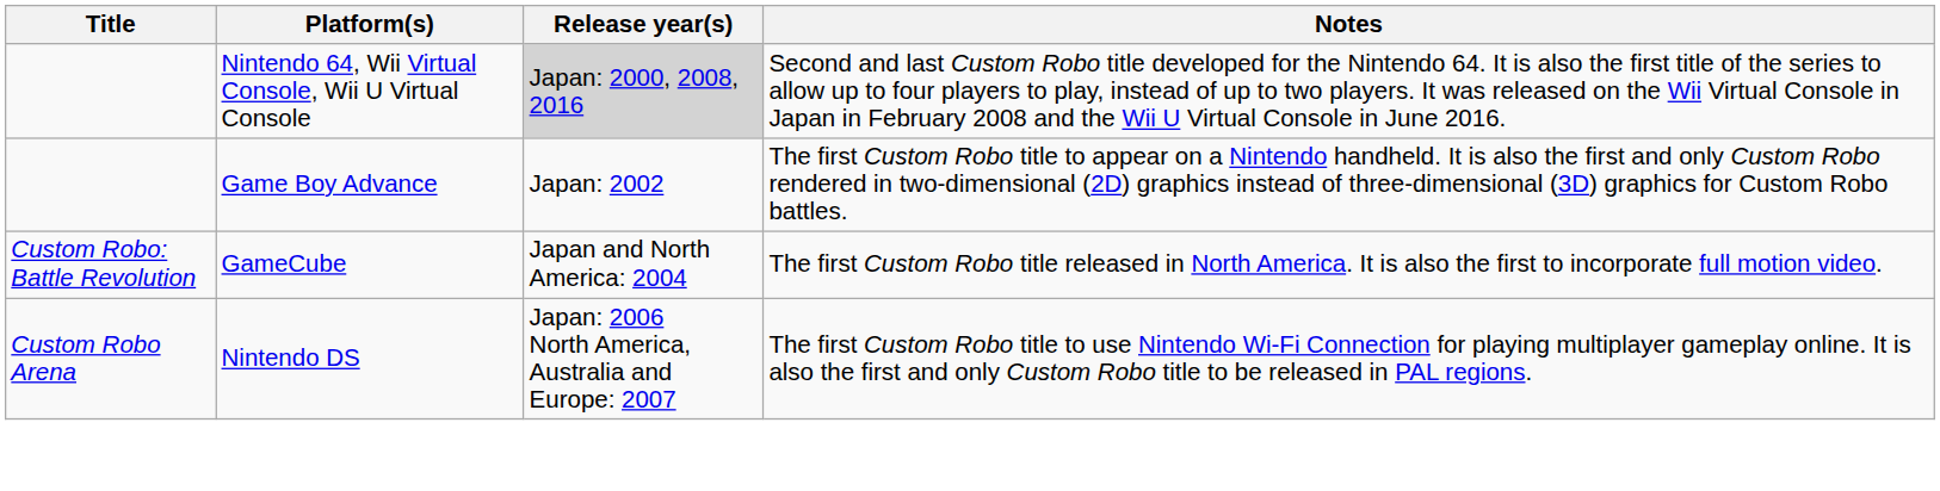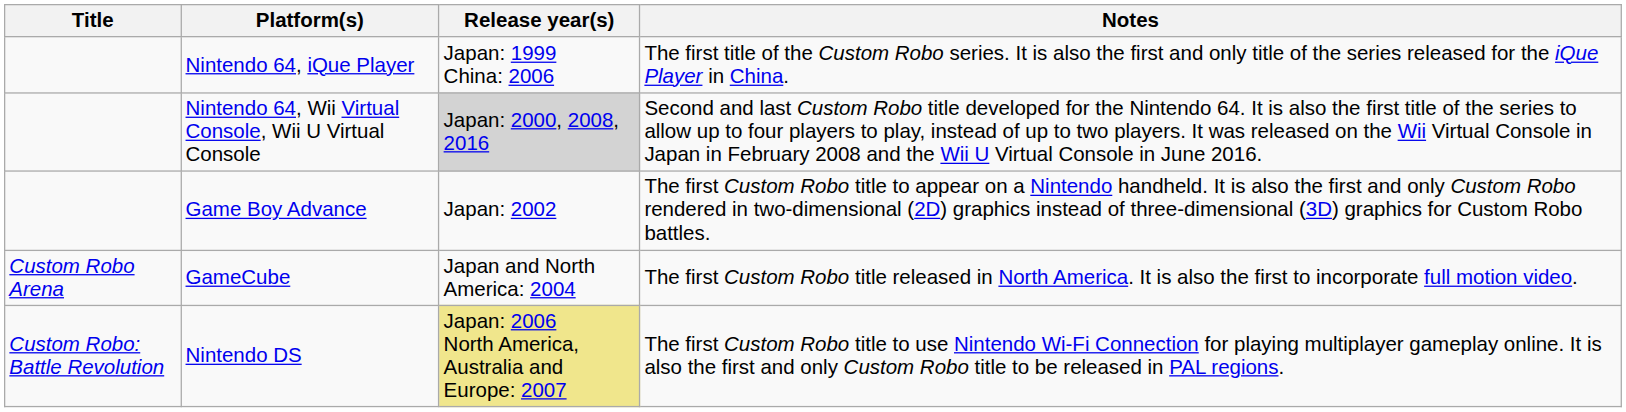 <table width="100%" class="wikitable">
 <tr>
 <th>Title</th>
 <th>Platform(s)</th>
 <th>Release year(s)</th>
 <th>Notes</th>
+</tr>
+<tr>
+<td></td>
+<td><a href='#'>Nintendo 64</a>, <a href='#'>iQue Player</a></td>
+<td>Japan: <a href='#'>1999</a> <br> China: <a href='#'>2006</a></td>
+<td>The first title of the <em>Custom Robo</em> series. It is also the first and only title of the series released for the <em><a href='#'>iQue Player</a></em> in <a href='#'>China</a>.</td>
 </tr>
 <tr>
 <td></td>
 <td><a href='#'>Nintendo 64</a>, Wii <a href='#'>Virtual Console</a>, Wii U Virtual Console</td>
 <td style="background: lightgrey;">Japan: <a href='#'>2000</a>, <a href='#'>2008</a>, <a href='#'>2016</a></td>
 <td>Second and last <em>Custom Robo</em> title developed for the Nintendo 64. It is also the first title of the series to allow up to four players to play, instead of up to two players. It was released on the <a href='#'>Wii</a> Virtual Console in Japan in February 2008 and the <a href='#'>Wii U</a> Virtual Console in June 2016.</td>
 </tr>
 <tr>
 <td></td>
 <td><a href='#'>Game Boy Advance</a></td>
 <td>Japan: <a href='#'>2002</a></td>
 <td>The first <em>Custom Robo</em> title to appear on a <a href='#'>Nintendo</a> handheld. It is also the first and only <em>Custom Robo</em> rendered in two-dimensional (<a href='#'>2D</a>) graphics instead of three-dimensional (<a href='#'>3D</a>) graphics for Custom Robo battles.</td>
 </tr>
 <tr>
-<td><em><a href='#'>Custom Robo: Battle Revolution</a></em></td>
+<td><em><a href='#'>Custom Robo Arena</a></em></td>
 <td><a href='#'>GameCube</a></td>
 <td>Japan and North America: <a href='#'>2004</a></td>
 <td>The first <em>Custom Robo</em> title released in <a href='#'>North America</a>. It is also the first to incorporate <a href='#'>full motion video</a>.</td>
 </tr>
 <tr>
-<td><em><a href='#'>Custom Robo Arena</a></em></td>
+<td><em><a href='#'>Custom Robo: Battle Revolution</a></em></td>
 <td><a href='#'>Nintendo DS</a></td>
-<td>Japan: <a href='#'>2006</a> <br> North America, Australia and Europe: <a href='#'>2007</a></td>
+<td style="background: khaki;">Japan: <a href='#'>2006</a> <br> North America, Australia and Europe: <a href='#'>2007</a></td>
 <td>The first <em>Custom Robo</em> title to use <a href='#'>Nintendo Wi-Fi Connection</a> for playing multiplayer gameplay online. It is also the first and only <em>Custom Robo</em> title to be released in <a href='#'>PAL regions</a>.</td>
 </tr>
 </table>
